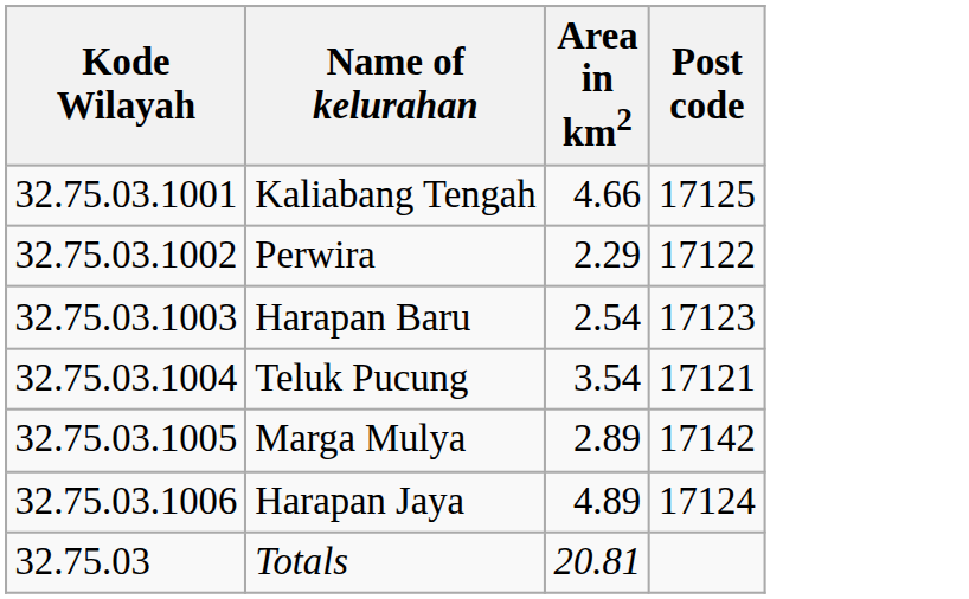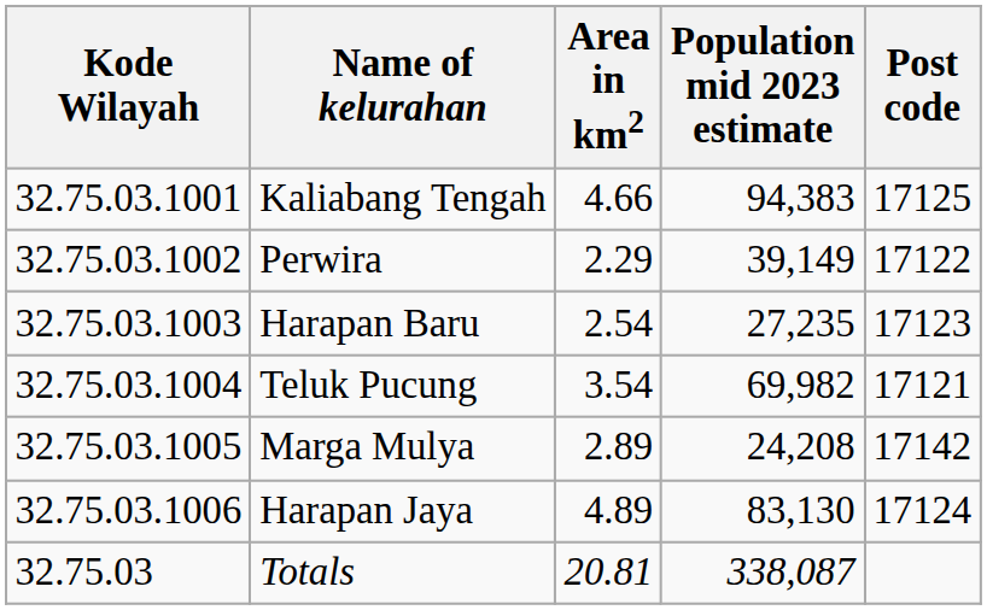 <table class="wikitable">
 <tr>
 <th>Kode <br>Wilayah</th>
 <th>Name of <br> <em>kelurahan</em></th>
 <th>Area <br>in <br>km<sup>2</sup></th>
+<th>Population<br>mid 2023<br>estimate</th>
 <th>Post<br>code</th>
 </tr>
 <tr>
 <td>32.75.03.1001</td>
 <td>Kaliabang Tengah</td>
 <td align="right">4.66</td>
+<td align="right">94,383</td>
 <td>17125</td>
 </tr>
 <tr>
 <td>32.75.03.1002</td>
 <td>Perwira</td>
 <td align="right">2.29</td>
+<td align="right">39,149</td>
 <td>17122</td>
 </tr>
 <tr>
 <td>32.75.03.1003</td>
 <td>Harapan Baru</td>
 <td align="right">2.54</td>
+<td align="right">27,235</td>
 <td>17123</td>
 </tr>
 <tr>
 <td>32.75.03.1004</td>
 <td>Teluk Pucung</td>
 <td align="right">3.54</td>
+<td align="right">69,982</td>
 <td>17121</td>
 </tr>
 <tr>
 <td>32.75.03.1005</td>
 <td>Marga Mulya</td>
 <td align="right">2.89</td>
+<td align="right">24,208</td>
 <td>17142</td>
 </tr>
 <tr>
 <td>32.75.03.1006</td>
 <td>Harapan Jaya</td>
 <td align="right">4.89</td>
+<td align="right">83,130</td>
 <td>17124</td>
 </tr>
 <tr>
 <td>32.75.03</td>
 <td><em>Totals</em></td>
 <td align="right"><em>20.81</em></td>
+<td align="right"><em>338,087</em></td>
 <td></td>
 </tr>
 </table>
